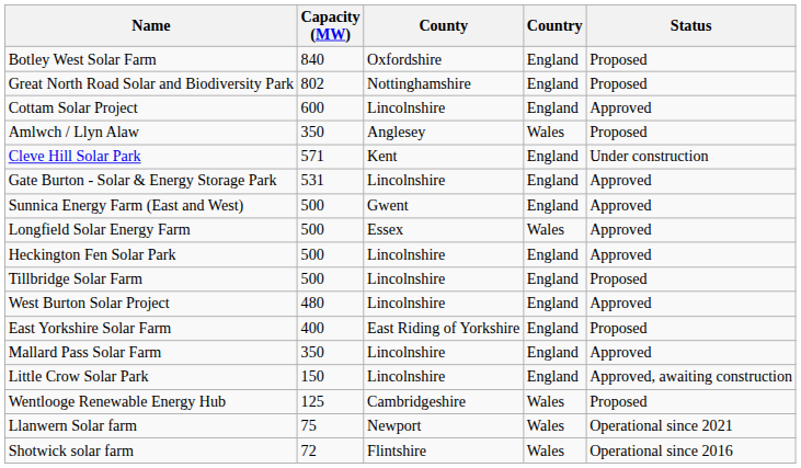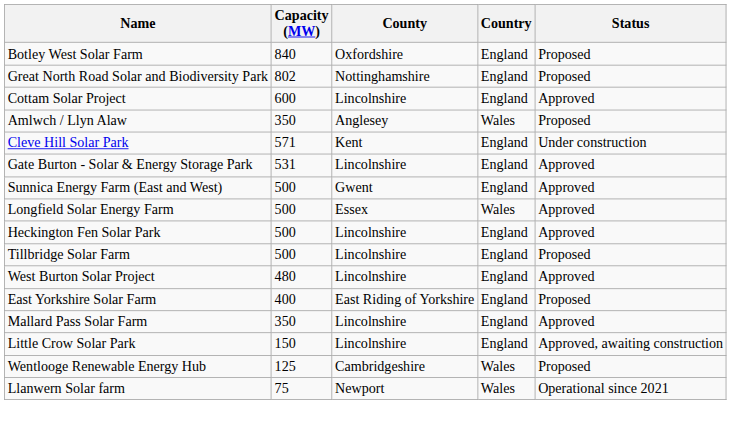 <table class="wikitable sortable col2right">
 <tr>
 <th>Name</th>
 <th>Capacity<br>(<a href='#'>MW</a>)</th>
 <th>County</th>
 <th>Country</th>
 <th>Status</th>
 </tr>
 <tr>
 <td>Botley West Solar Farm</td>
 <td>840</td>
 <td>Oxfordshire</td>
 <td>England</td>
 <td>Proposed</td>
 </tr>
 <tr>
 <td>Great North Road Solar and Biodiversity Park</td>
 <td>802</td>
 <td>Nottinghamshire</td>
 <td>England</td>
 <td>Proposed</td>
 </tr>
 <tr>
 <td>Cottam Solar Project</td>
 <td>600</td>
 <td>Lincolnshire</td>
 <td>England</td>
 <td>Approved</td>
 </tr>
 <tr>
 <td>Amlwch / Llyn Alaw</td>
 <td>350</td>
 <td>Anglesey</td>
 <td>Wales</td>
 <td>Proposed</td>
 </tr>
 <tr>
 <td><a href='#'>Cleve Hill Solar Park</a></td>
 <td>571</td>
 <td>Kent</td>
 <td>England</td>
 <td>Under construction</td>
 </tr>
 <tr>
 <td>Gate Burton - Solar & Energy Storage Park</td>
 <td>531</td>
 <td>Lincolnshire</td>
 <td>England</td>
 <td>Approved</td>
 </tr>
 <tr>
 <td>Sunnica Energy Farm (East and West)</td>
 <td>500</td>
 <td>Gwent</td>
 <td>England</td>
 <td>Approved</td>
 </tr>
 <tr>
 <td>Longfield Solar Energy Farm</td>
 <td>500</td>
 <td>Essex</td>
 <td>Wales</td>
 <td>Approved</td>
 </tr>
 <tr>
 <td>Heckington Fen Solar Park</td>
 <td>500</td>
 <td>Lincolnshire</td>
 <td>England</td>
 <td>Approved</td>
 </tr>
 <tr>
 <td>Tillbridge Solar Farm</td>
 <td>500</td>
 <td>Lincolnshire</td>
 <td>England</td>
 <td>Proposed</td>
 </tr>
 <tr>
 <td>West Burton Solar Project</td>
 <td>480</td>
 <td>Lincolnshire</td>
 <td>England</td>
 <td>Approved</td>
 </tr>
 <tr>
 <td>East Yorkshire Solar Farm</td>
 <td>400</td>
 <td>East Riding of Yorkshire</td>
 <td>England</td>
 <td>Proposed</td>
 </tr>
 <tr>
 <td>Mallard Pass Solar Farm</td>
 <td>350</td>
 <td>Lincolnshire</td>
 <td>England</td>
 <td>Approved</td>
 </tr>
 <tr>
 <td>Little Crow Solar Park</td>
 <td>150</td>
 <td>Lincolnshire</td>
 <td>England</td>
 <td>Approved, awaiting construction</td>
 </tr>
 <tr>
 <td>Wentlooge Renewable Energy Hub</td>
 <td>125</td>
 <td>Cambridgeshire</td>
 <td>Wales</td>
 <td>Proposed</td>
 </tr>
 <tr>
 <td>Llanwern Solar farm</td>
 <td>75</td>
 <td>Newport</td>
 <td>Wales</td>
 <td>Operational since 2021</td>
 </tr>
-<tr>
-<td>Shotwick solar farm</td>
-<td>72</td>
-<td>Flintshire</td>
-<td>Wales</td>
-<td>Operational since 2016</td>
-</tr>
 </table>
